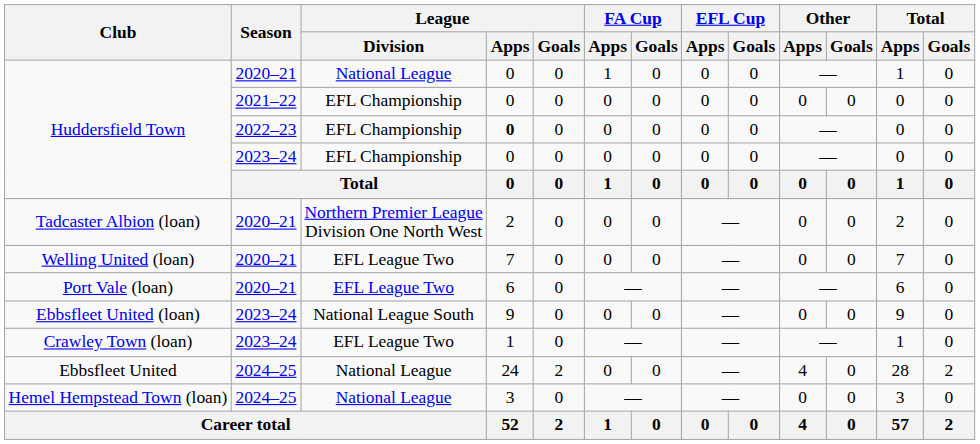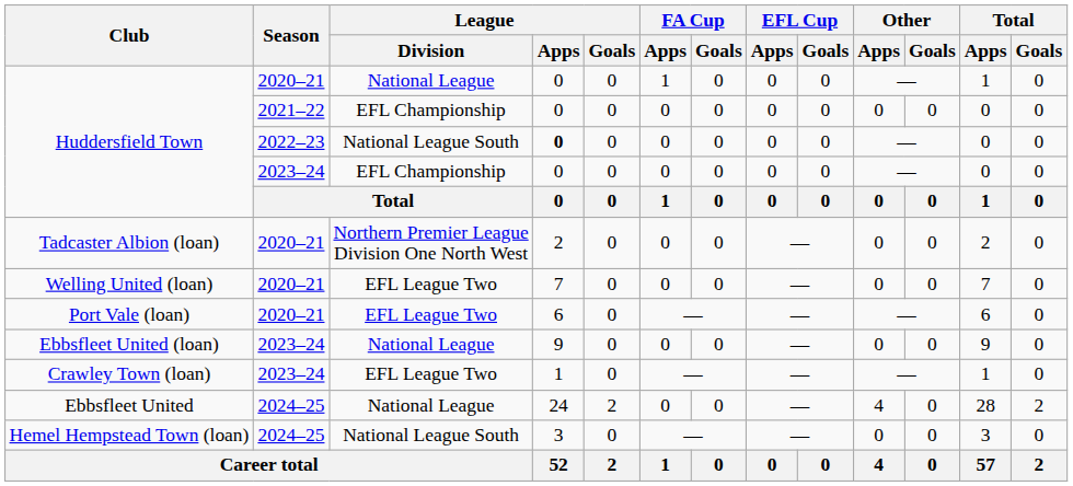 <table class="wikitable" style="text-align:center">
 <tr>
 <th rowspan="2">Club</th>
 <th rowspan="2">Season</th>
 <th colspan="3">League</th>
 <th colspan="2"><a href='#'>FA Cup</a></th>
 <th colspan="2"><a href='#'>EFL Cup</a></th>
 <th colspan="2">Other</th>
 <th colspan="2">Total</th>
 </tr>
 <tr>
 <th>Division</th>
 <th>Apps</th>
 <th>Goals</th>
 <th>Apps</th>
 <th>Goals</th>
 <th>Apps</th>
 <th>Goals</th>
 <th>Apps</th>
 <th>Goals</th>
 <th>Apps</th>
 <th>Goals</th>
 </tr>
 <tr>
 <td rowspan=5><a href='#'>Huddersfield Town</a></td>
 <td><a href='#'>2020–21</a></td>
 <td><a href='#'>National League</a></td>
 <td>0</td>
 <td>0</td>
 <td>1</td>
 <td>0</td>
 <td>0</td>
 <td>0</td>
 <td colspan=2>—</td>
 <td>1</td>
 <td>0</td>
 </tr>
 <tr>
 <td><a href='#'>2021–22</a></td>
 <td>EFL Championship</td>
 <td>0</td>
 <td>0</td>
 <td>0</td>
 <td>0</td>
 <td>0</td>
 <td>0</td>
 <td>0</td>
 <td>0</td>
 <td>0</td>
 <td>0</td>
 </tr>
 <tr>
 <td><a href='#'>2022–23</a></td>
-<td>EFL Championship</td>
+<td>National League South</td>
 <td><strong>0</strong></td>
 <td>0</td>
 <td>0</td>
 <td>0</td>
 <td>0</td>
 <td>0</td>
 <td colspan=2>—</td>
 <td>0</td>
 <td>0</td>
 </tr>
 <tr>
 <td><a href='#'>2023–24</a></td>
 <td>EFL Championship</td>
 <td>0</td>
 <td>0</td>
 <td>0</td>
 <td>0</td>
 <td>0</td>
 <td>0</td>
 <td colspan=2>—</td>
 <td>0</td>
 <td>0</td>
 </tr>
 <tr>
 <th colspan=2>Total</th>
 <th>0</th>
 <th>0</th>
 <th>1</th>
 <th>0</th>
 <th>0</th>
 <th>0</th>
 <th>0</th>
 <th>0</th>
 <th>1</th>
 <th>0</th>
 </tr>
 <tr>
 <td><a href='#'>Tadcaster Albion</a> (loan)</td>
 <td><a href='#'>2020–21</a></td>
 <td><a href='#'>Northern Premier League</a><br>Division One North West</td>
 <td>2</td>
 <td>0</td>
 <td>0</td>
 <td>0</td>
 <td colspan=2>—</td>
 <td>0</td>
 <td>0</td>
 <td>2</td>
 <td>0</td>
 </tr>
 <tr>
 <td><a href='#'>Welling United</a> (loan)</td>
 <td><a href='#'>2020–21</a></td>
 <td>EFL League Two</td>
 <td>7</td>
 <td>0</td>
 <td>0</td>
 <td>0</td>
 <td colspan=2>—</td>
 <td>0</td>
 <td>0</td>
 <td>7</td>
 <td>0</td>
 </tr>
 <tr>
 <td><a href='#'>Port Vale</a> (loan)</td>
 <td><a href='#'>2020–21</a></td>
 <td><a href='#'>EFL League Two</a></td>
 <td>6</td>
 <td>0</td>
 <td colspan=2>—</td>
 <td colspan=2>—</td>
 <td colspan=2>—</td>
 <td>6</td>
 <td>0</td>
 </tr>
 <tr>
 <td><a href='#'>Ebbsfleet United</a> (loan)</td>
 <td><a href='#'>2023–24</a></td>
-<td>National League South</td>
+<td><a href='#'>National League</a></td>
 <td>9</td>
 <td>0</td>
 <td>0</td>
 <td>0</td>
 <td colspan=2>—</td>
 <td>0</td>
 <td>0</td>
 <td>9</td>
 <td>0</td>
 </tr>
 <tr>
 <td><a href='#'>Crawley Town</a> (loan)</td>
 <td><a href='#'>2023–24</a></td>
 <td>EFL League Two</td>
 <td>1</td>
 <td>0</td>
 <td colspan=2>—</td>
 <td colspan=2>—</td>
 <td colspan=2>—</td>
 <td>1</td>
 <td>0</td>
 </tr>
 <tr>
 <td>Ebbsfleet United</td>
 <td><a href='#'>2024–25</a></td>
 <td>National League</td>
 <td>24</td>
 <td>2</td>
 <td>0</td>
 <td>0</td>
 <td colspan=2>—</td>
 <td>4</td>
 <td>0</td>
 <td>28</td>
 <td>2</td>
 </tr>
 <tr>
 <td><a href='#'>Hemel Hempstead Town</a> (loan)</td>
 <td><a href='#'>2024–25</a></td>
-<td><a href='#'>National League</a></td>
+<td>National League South</td>
 <td>3</td>
 <td>0</td>
 <td colspan=2>—</td>
 <td colspan=2>—</td>
 <td>0</td>
 <td>0</td>
 <td>3</td>
 <td>0</td>
 </tr>
 <tr>
 <th colspan="3">Career total</th>
 <th>52</th>
 <th>2</th>
 <th>1</th>
 <th>0</th>
 <th>0</th>
 <th>0</th>
 <th>4</th>
 <th>0</th>
 <th>57</th>
 <th>2</th>
 </tr>
 </table>
